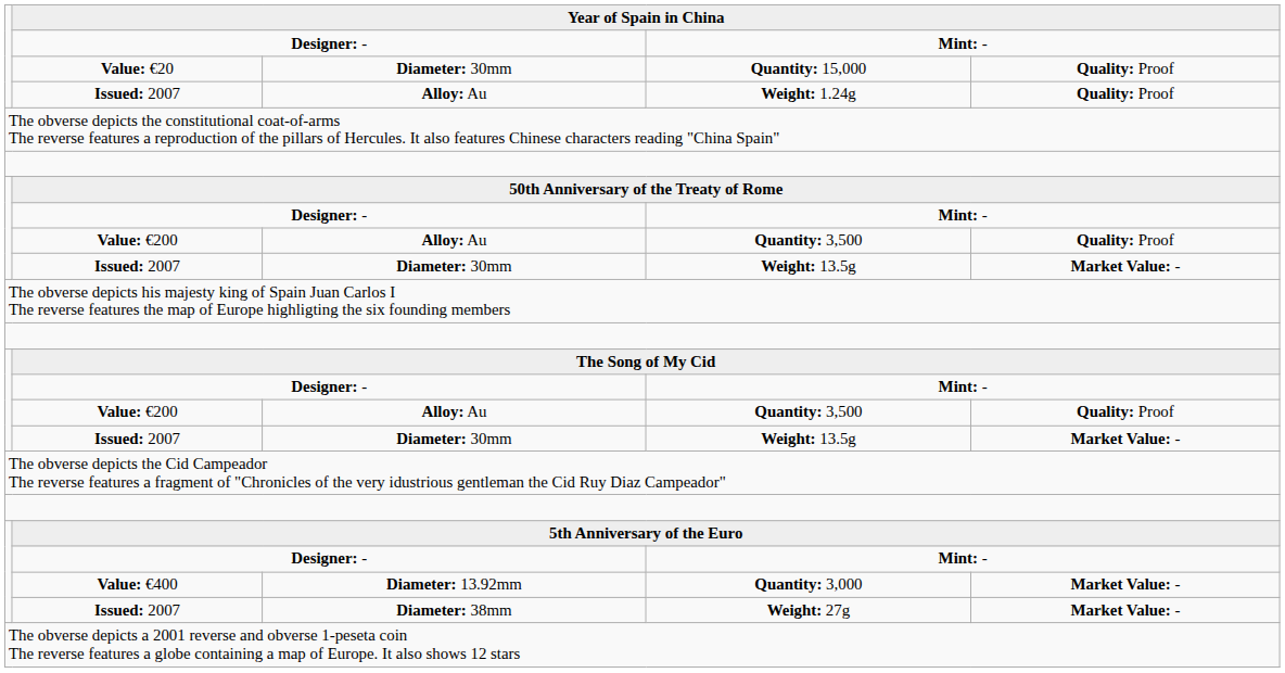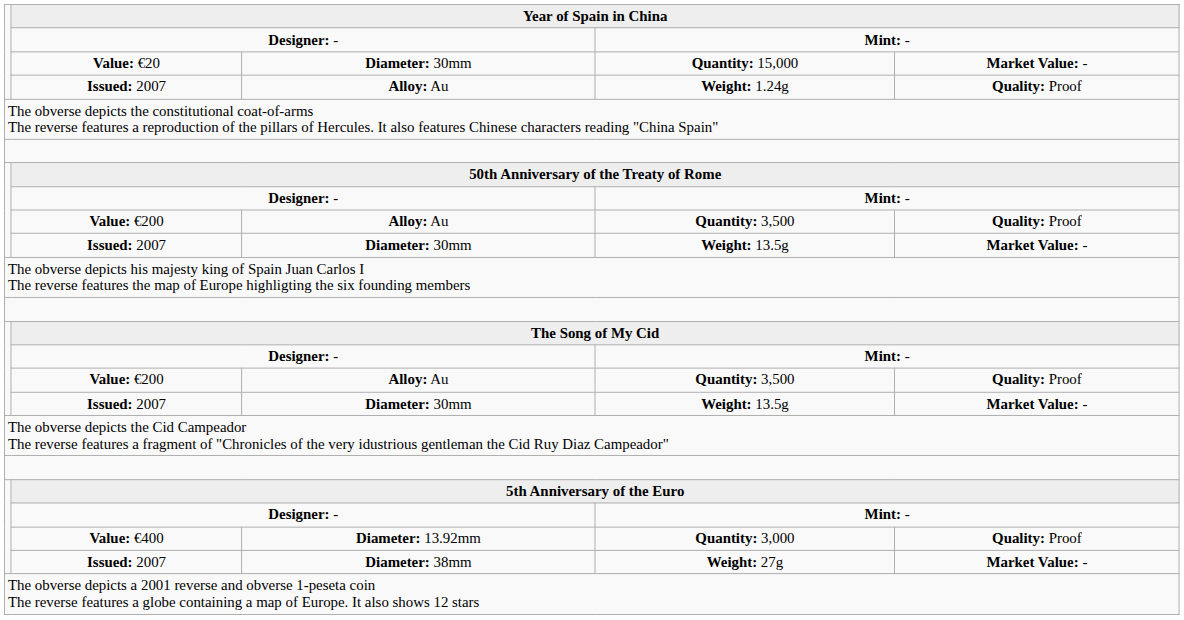 <table class="wikitable" style="width:100%;">
 <tr>
 <td rowspan="4"  style="white-space:nowrap; width:330px; text-align:center;"></td>
 <th colspan="4"  style="text-align:center; background:#eee;">Year of Spain in China</th>
 </tr>
 <tr style="text-align:center;">
 <td colspan="2"  style="width:50%; "><strong>Designer:</strong> -</td>
 <td colspan="2"  style="width:50%; "><strong>Mint:</strong> -</td>
 </tr>
 <tr>
 <td align=center><strong>Value:</strong> €20</td>
 <td align=center><strong>Diameter:</strong> 30mm</td>
 <td align=center><strong>Quantity:</strong> 15,000</td>
-<td align=center><strong>Quality:</strong> Proof</td>
+<td align=center><strong>Market Value:</strong> -</td>
 </tr>
 <tr>
 <td align=center><strong>Issued:</strong> 2007</td>
 <td align=center><strong>Alloy:</strong> Au</td>
 <td align=center><strong>Weight:</strong> 1.24g</td>
 <td align=center><strong>Quality:</strong> Proof</td>
 </tr>
 <tr>
 <td colspan="5" style="text-align:left;">The obverse depicts the constitutional coat-of-arms<br>The reverse features a reproduction of the pillars of Hercules. It also features Chinese characters reading "China Spain"</td>
 </tr>
 <tr>
 <td colspan="5" style="text-align:left;"> </td>
 </tr>
 <tr>
 <td rowspan="4" style="text-align:center;"></td>
 <th colspan="4"  style="text-align:center; background:#eee;">50th Anniversary of the Treaty of Rome</th>
 </tr>
 <tr style="text-align:center;">
 <td colspan="2"  style="width:50%; "><strong>Designer:</strong> -</td>
 <td colspan="2"  style="width:50%; "><strong>Mint:</strong> -</td>
 </tr>
 <tr>
 <td align=center><strong>Value:</strong> €200</td>
 <td align=center><strong>Alloy:</strong> Au</td>
 <td align=center><strong>Quantity:</strong> 3,500</td>
 <td align=center><strong>Quality:</strong> Proof</td>
 </tr>
 <tr>
 <td align=center><strong>Issued:</strong> 2007</td>
 <td align=center><strong>Diameter:</strong> 30mm</td>
 <td align=center><strong>Weight:</strong> 13.5g</td>
 <td align=center><strong>Market Value:</strong> -</td>
 </tr>
 <tr>
 <td colspan="5" style="text-align:left;">The obverse depicts his majesty king of Spain Juan Carlos I<br>The reverse features the map of Europe highligting the six founding members</td>
 </tr>
 <tr>
 <td colspan="5" style="text-align:left;"> </td>
 </tr>
 <tr>
 <td rowspan="4" style="text-align:center;"></td>
 <th colspan="4"  style="text-align:center; background:#eee;">The Song of My Cid</th>
 </tr>
 <tr style="text-align:center;">
 <td colspan="2"  style="width:50%; "><strong>Designer:</strong> -</td>
 <td colspan="2"  style="width:50%; "><strong>Mint:</strong> -</td>
 </tr>
 <tr>
 <td align=center><strong>Value:</strong> €200</td>
 <td align=center><strong>Alloy:</strong> Au</td>
 <td align=center><strong>Quantity:</strong> 3,500</td>
 <td align=center><strong>Quality:</strong> Proof</td>
 </tr>
 <tr>
 <td align=center><strong>Issued:</strong> 2007</td>
 <td align=center><strong>Diameter:</strong> 30mm</td>
 <td align=center><strong>Weight:</strong> 13.5g</td>
 <td align=center><strong>Market Value:</strong> -</td>
 </tr>
 <tr>
 <td colspan="5" style="text-align:left;">The obverse depicts the Cid Campeador<br>The reverse features a fragment of "Chronicles of the very idustrious gentleman the Cid Ruy Diaz Campeador"</td>
 </tr>
 <tr>
 <td colspan="5" style="text-align:left;"> </td>
 </tr>
 <tr>
 <td rowspan="4" style="text-align:center;"></td>
 <th colspan="4"  style="text-align:center; background:#eee;">5th Anniversary of the Euro</th>
 </tr>
 <tr style="text-align:center;">
 <td colspan="2"  style="width:50%; "><strong>Designer:</strong> -</td>
 <td colspan="2"  style="width:50%; "><strong>Mint:</strong> -</td>
 </tr>
 <tr>
 <td align=center><strong>Value:</strong> €400</td>
 <td align=center><strong>Diameter:</strong> 13.92mm</td>
 <td align=center><strong>Quantity:</strong> 3,000</td>
-<td align=center><strong>Market Value:</strong> -</td>
+<td align=center><strong>Quality:</strong> Proof</td>
 </tr>
 <tr>
 <td align=center><strong>Issued:</strong> 2007</td>
 <td align=center><strong>Diameter:</strong> 38mm</td>
 <td align=center><strong>Weight:</strong> 27g</td>
 <td align=center><strong>Market Value:</strong> -</td>
 </tr>
 <tr>
 <td colspan="5" style="text-align:left;">The obverse depicts a 2001 reverse and obverse 1-peseta coin<br>The reverse features a globe containing a map of Europe. It also shows 12 stars</td>
 </tr>
 </table>
